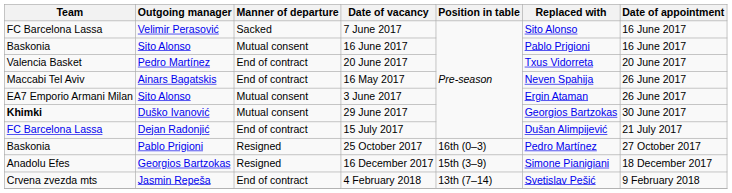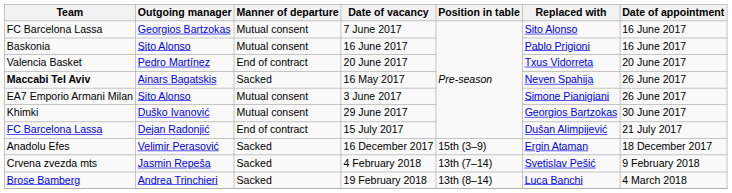 <table class="wikitable sortable">
 <tr>
 <th>Team</th>
 <th>Outgoing manager</th>
 <th>Manner of departure</th>
 <th>Date of vacancy</th>
 <th>Position in table</th>
 <th>Replaced with</th>
 <th>Date of appointment</th>
 </tr>
 <tr>
 <td> FC Barcelona Lassa</td>
-<td> <a href='#'>Velimir Perasović</a></td>
-<td>Sacked</td>
+<td> <a href='#'>Georgios Bartzokas</a></td>
+<td>Mutual consent</td>
 <td>7 June 2017</td>
 <td rowspan=7><em>Pre-season</em></td>
 <td> <a href='#'>Sito Alonso</a></td>
 <td>16 June 2017</td>
 </tr>
 <tr>
 <td> Baskonia</td>
 <td> <a href='#'>Sito Alonso</a></td>
 <td>Mutual consent</td>
 <td>16 June 2017</td>
 <td> <a href='#'>Pablo Prigioni</a></td>
 <td>16 June 2017</td>
 </tr>
 <tr>
 <td> Valencia Basket</td>
 <td> <a href='#'>Pedro Martínez</a></td>
 <td>End of contract</td>
 <td>20 June 2017</td>
 <td> <a href='#'>Txus Vidorreta</a></td>
 <td>20 June 2017</td>
 </tr>
 <tr>
-<td> Maccabi Tel Aviv</td>
+<td><strong> Maccabi Tel Aviv</strong></td>
 <td> <a href='#'>Ainars Bagatskis</a></td>
-<td>End of contract</td>
+<td>Sacked</td>
 <td>16 May 2017</td>
 <td> <a href='#'>Neven Spahija</a></td>
 <td>26 June 2017</td>
 </tr>
 <tr>
 <td> EA7 Emporio Armani Milan</td>
 <td> <a href='#'>Sito Alonso</a></td>
 <td>Mutual consent</td>
 <td>3 June 2017</td>
-<td> <a href='#'>Ergin Ataman</a></td>
+<td> <a href='#'>Simone Pianigiani</a></td>
 <td>26 June 2017</td>
 </tr>
 <tr>
-<td><strong> Khimki</strong></td>
+<td> Khimki</td>
 <td> <a href='#'>Duško Ivanović</a></td>
 <td>Mutual consent</td>
 <td>29 June 2017</td>
 <td> <a href='#'>Georgios Bartzokas</a></td>
 <td>30 June 2017</td>
 </tr>
 <tr>
 <td> <a href='#'>FC Barcelona Lassa</a></td>
 <td> <a href='#'>Dejan Radonjić</a></td>
 <td>End of contract</td>
 <td>15 July 2017</td>
 <td> <a href='#'>Dušan Alimpijević</a></td>
 <td>21 July 2017</td>
 </tr>
 <tr>
-<td> Baskonia</td>
-<td> <a href='#'>Pablo Prigioni</a></td>
-<td>Resigned</td>
-<td>25 October 2017</td>
-<td>16th (0–3)</td>
-<td> <a href='#'>Pedro Martínez</a></td>
-<td>27 October 2017</td>
-</tr>
-<tr>
 <td> Anadolu Efes</td>
-<td> <a href='#'>Georgios Bartzokas</a></td>
-<td>Resigned</td>
+<td> <a href='#'>Velimir Perasović</a></td>
+<td>Sacked</td>
 <td>16 December 2017</td>
 <td>15th (3–9)</td>
-<td> <a href='#'>Simone Pianigiani</a></td>
+<td> <a href='#'>Ergin Ataman</a></td>
 <td>18 December 2017</td>
 </tr>
 <tr>
 <td> Crvena zvezda mts</td>
 <td> <a href='#'>Jasmin Repeša</a></td>
-<td>End of contract</td>
+<td>Sacked</td>
 <td>4 February 2018</td>
 <td>13th (7–14)</td>
 <td> <a href='#'>Svetislav Pešić</a></td>
 <td>9 February 2018</td>
 </tr>
 <tr>
+<td> <a href='#'>Brose Bamberg</a></td>
+<td> <a href='#'>Andrea Trinchieri</a></td>
+<td>Sacked</td>
+<td>19 February 2018</td>
+<td>13th (8–14)</td>
+<td> <a href='#'>Luca Banchi</a></td>
+<td>4 March 2018</td>
+</tr>
+<tr>
 </tr>
 </table>
